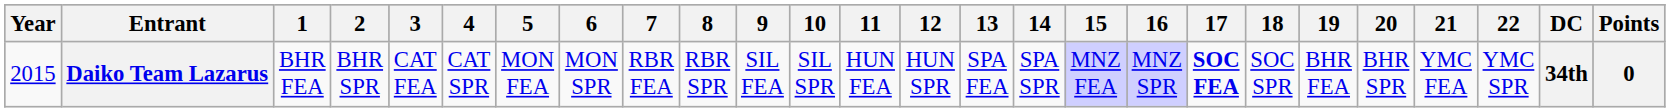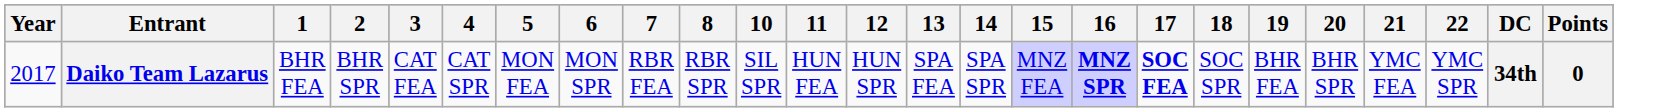 <table class="wikitable" style="text-align:center; font-size:85%">
 <tr>
 <th>Year</th>
 <th>Entrant</th>
 <th>1</th>
 <th>2</th>
 <th>3</th>
 <th>4</th>
 <th>5</th>
 <th>6</th>
 <th>7</th>
 <th>8</th>
-<th>9</th>
 <th>10</th>
 <th>11</th>
 <th>12</th>
 <th>13</th>
 <th>14</th>
 <th>15</th>
 <th>16</th>
 <th>17</th>
 <th>18</th>
 <th>19</th>
 <th>20</th>
 <th>21</th>
 <th>22</th>
 <th>DC</th>
 <th>Points</th>
 </tr>
 <tr>
-<td><a href='#'>2015</a></td>
+<td><a href='#'>2017</a></td>
 <th nowrap><a href='#'>Daiko Team Lazarus</a></th>
 <td><a href='#'>BHR<br>FEA</a></td>
 <td><a href='#'>BHR<br>SPR</a></td>
 <td><a href='#'>CAT<br>FEA</a></td>
 <td><a href='#'>CAT<br>SPR</a></td>
 <td><a href='#'>MON<br>FEA</a></td>
 <td><a href='#'>MON<br>SPR</a></td>
 <td><a href='#'>RBR<br>FEA</a></td>
 <td><a href='#'>RBR<br>SPR</a></td>
-<td><a href='#'>SIL<br>FEA</a></td>
 <td><a href='#'>SIL<br>SPR</a></td>
 <td><a href='#'>HUN<br>FEA</a></td>
 <td><a href='#'>HUN<br>SPR</a></td>
 <td><a href='#'>SPA<br>FEA</a></td>
 <td><a href='#'>SPA<br>SPR</a></td>
 <td style="background:#CFCFFF;"><a href='#'>MNZ<br>FEA</a><br></td>
-<td style="background:#CFCFFF;"><a href='#'>MNZ<br>SPR</a><br></td>
+<td style="background:#CFCFFF;"><strong><a href='#'>MNZ<br>SPR</a><br></strong></td>
 <td><strong><a href='#'>SOC<br>FEA</a></strong></td>
 <td><a href='#'>SOC<br>SPR</a></td>
 <td><a href='#'>BHR<br>FEA</a></td>
 <td><a href='#'>BHR<br>SPR</a></td>
 <td><a href='#'>YMC<br>FEA</a></td>
 <td><a href='#'>YMC<br>SPR</a></td>
 <th>34th</th>
 <th>0</th>
 </tr>
 </table>
